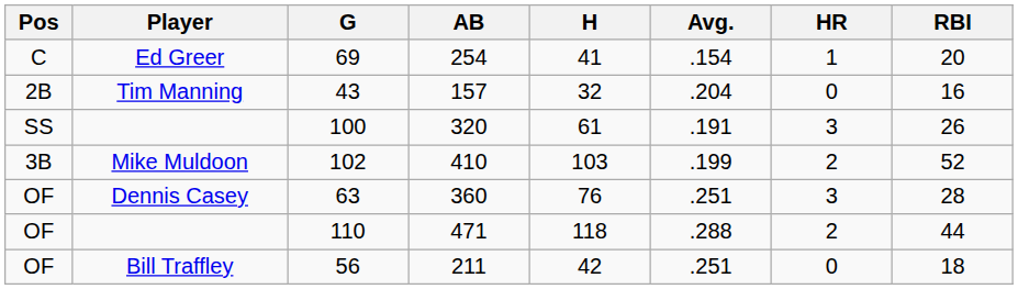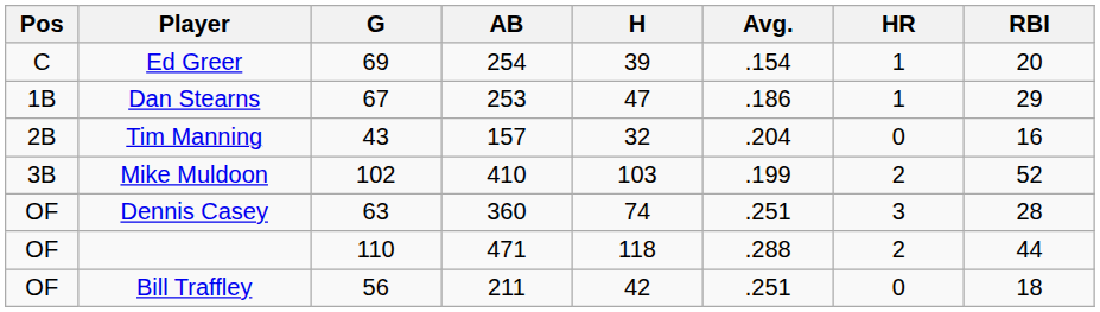 <table class="wikitable sortable">
 <tr>
 <th bgcolor="#DDDDFF" width="5%">Pos</th>
 <th bgcolor="#DDDDFF" width="16%">Player</th>
 <th bgcolor="#DDDDFF" width="9%">G</th>
 <th bgcolor="#DDDDFF" width="9%">AB</th>
 <th bgcolor="#DDDDFF" width="9%">H</th>
 <th bgcolor="#DDDDFF" width="9%">Avg.</th>
 <th bgcolor="#DDDDFF" width="9%">HR</th>
 <th bgcolor="#DDDDFF" width="9%">RBI</th>
 </tr>
 <tr align="center">
 <td>C</td>
 <td><a href='#'>Ed Greer</a></td>
 <td>69</td>
 <td>254</td>
-<td>41</td>
+<td>39</td>
 <td>.154</td>
 <td>1</td>
 <td>20</td>
+</tr>
+<tr align=center>
+<td>1B</td>
+<td><a href='#'>Dan Stearns</a></td>
+<td>67</td>
+<td>253</td>
+<td>47</td>
+<td>.186</td>
+<td>1</td>
+<td>29</td>
 </tr>
 <tr align=center>
 <td>2B</td>
 <td><a href='#'>Tim Manning</a></td>
 <td>43</td>
 <td>157</td>
 <td>32</td>
 <td>.204</td>
 <td>0</td>
 <td>16</td>
-</tr>
-<tr align=center>
-<td>SS</td>
-<td></td>
-<td>100</td>
-<td>320</td>
-<td>61</td>
-<td>.191</td>
-<td>3</td>
-<td>26</td>
 </tr>
 <tr align="center">
 <td>3B</td>
 <td><a href='#'>Mike Muldoon</a></td>
 <td>102</td>
 <td>410</td>
 <td>103</td>
 <td>.199</td>
 <td>2</td>
 <td>52</td>
 </tr>
 <tr align=center>
 <td>OF</td>
 <td><a href='#'>Dennis Casey</a></td>
 <td>63</td>
 <td>360</td>
-<td>76</td>
+<td>74</td>
 <td>.251</td>
 <td>3</td>
 <td>28</td>
 </tr>
 <tr align=center>
 <td>OF</td>
 <td></td>
 <td>110</td>
 <td>471</td>
 <td>118</td>
 <td>.288</td>
 <td>2</td>
 <td>44</td>
 </tr>
 <tr align="center">
 <td>OF</td>
 <td><a href='#'>Bill Traffley</a></td>
 <td>56</td>
 <td>211</td>
 <td>42</td>
 <td>.251</td>
 <td>0</td>
 <td>18</td>
 </tr>
 </table>
